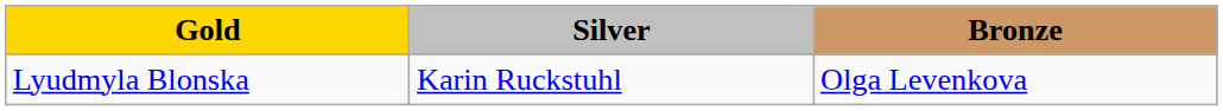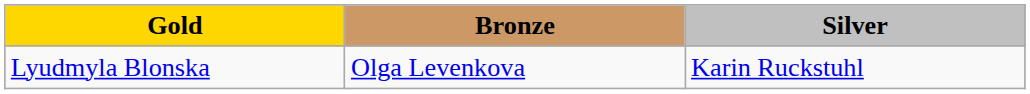 <table class="wikitable" style="text-align:left">
 <tr align="center">
 <td width=200 bgcolor=gold><strong>Gold</strong></td>
+<td width=200 bgcolor=CC9966><strong>Bronze</strong></td>
 <td width=200 bgcolor=silver><strong>Silver</strong></td>
-<td width=200 bgcolor=CC9966><strong>Bronze</strong></td>
 </tr>
 <tr>
 <td><a href='#'>Lyudmyla Blonska</a><br><em></em></td>
+<td><a href='#'>Olga Levenkova</a><br><em></em></td>
 <td><a href='#'>Karin Ruckstuhl</a><br><em></em></td>
-<td><a href='#'>Olga Levenkova</a><br><em></em></td>
 </tr>
 </table>
